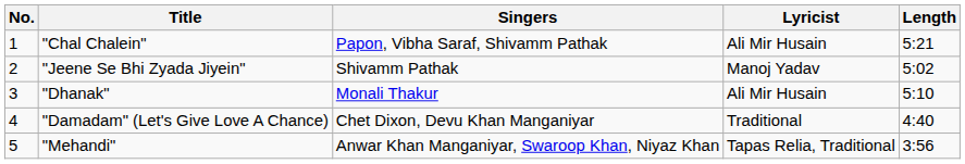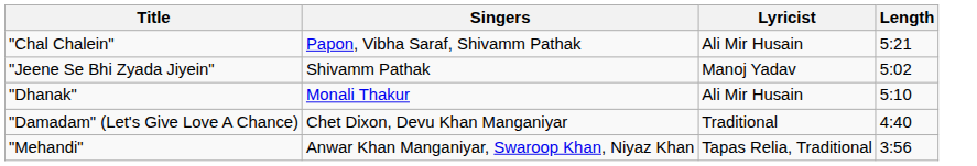 <table class="wikitable sortable">
 <tr>
-<th>No.</th>
 <th>Title</th>
 <th>Singers</th>
 <th>Lyricist</th>
 <th>Length</th>
 </tr>
 <tr>
-<td>1</td>
 <td>"Chal Chalein"</td>
 <td><a href='#'>Papon</a>, Vibha Saraf, Shivamm Pathak</td>
 <td>Ali Mir Husain</td>
 <td>5:21</td>
 </tr>
 <tr>
-<td>2</td>
 <td>"Jeene Se Bhi Zyada Jiyein"</td>
 <td>Shivamm Pathak</td>
 <td>Manoj Yadav</td>
 <td>5:02</td>
 </tr>
 <tr>
-<td>3</td>
 <td>"Dhanak"</td>
 <td><a href='#'>Monali Thakur</a></td>
 <td>Ali Mir Husain</td>
 <td>5:10</td>
 </tr>
 <tr>
-<td>4</td>
 <td>"Damadam" (Let's Give Love A Chance)</td>
 <td>Chet Dixon, Devu Khan Manganiyar</td>
 <td>Traditional</td>
 <td>4:40</td>
 </tr>
 <tr>
-<td>5</td>
 <td>"Mehandi"</td>
 <td>Anwar Khan Manganiyar, <a href='#'>Swaroop Khan</a>, Niyaz Khan</td>
 <td>Tapas Relia, Traditional</td>
 <td>3:56</td>
 </tr>
 </table>
